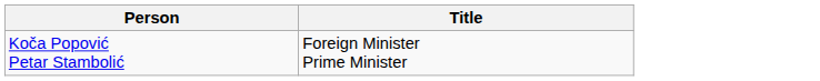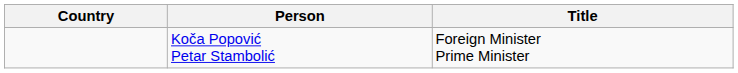 <table class="wikitable">
 <tr style="vertical-align: top;">
+<th width="170">Country</th>
 <th width="280">Person</th>
 <th width="320">Title</th>
 </tr>
 <tr style="vertical-align: top;">
+<td></td>
 <td><a href='#'>Koča Popović</a><br><a href='#'>Petar Stambolić</a></td>
 <td>Foreign Minister<br>Prime Minister</td>
 </tr>
 </table>
